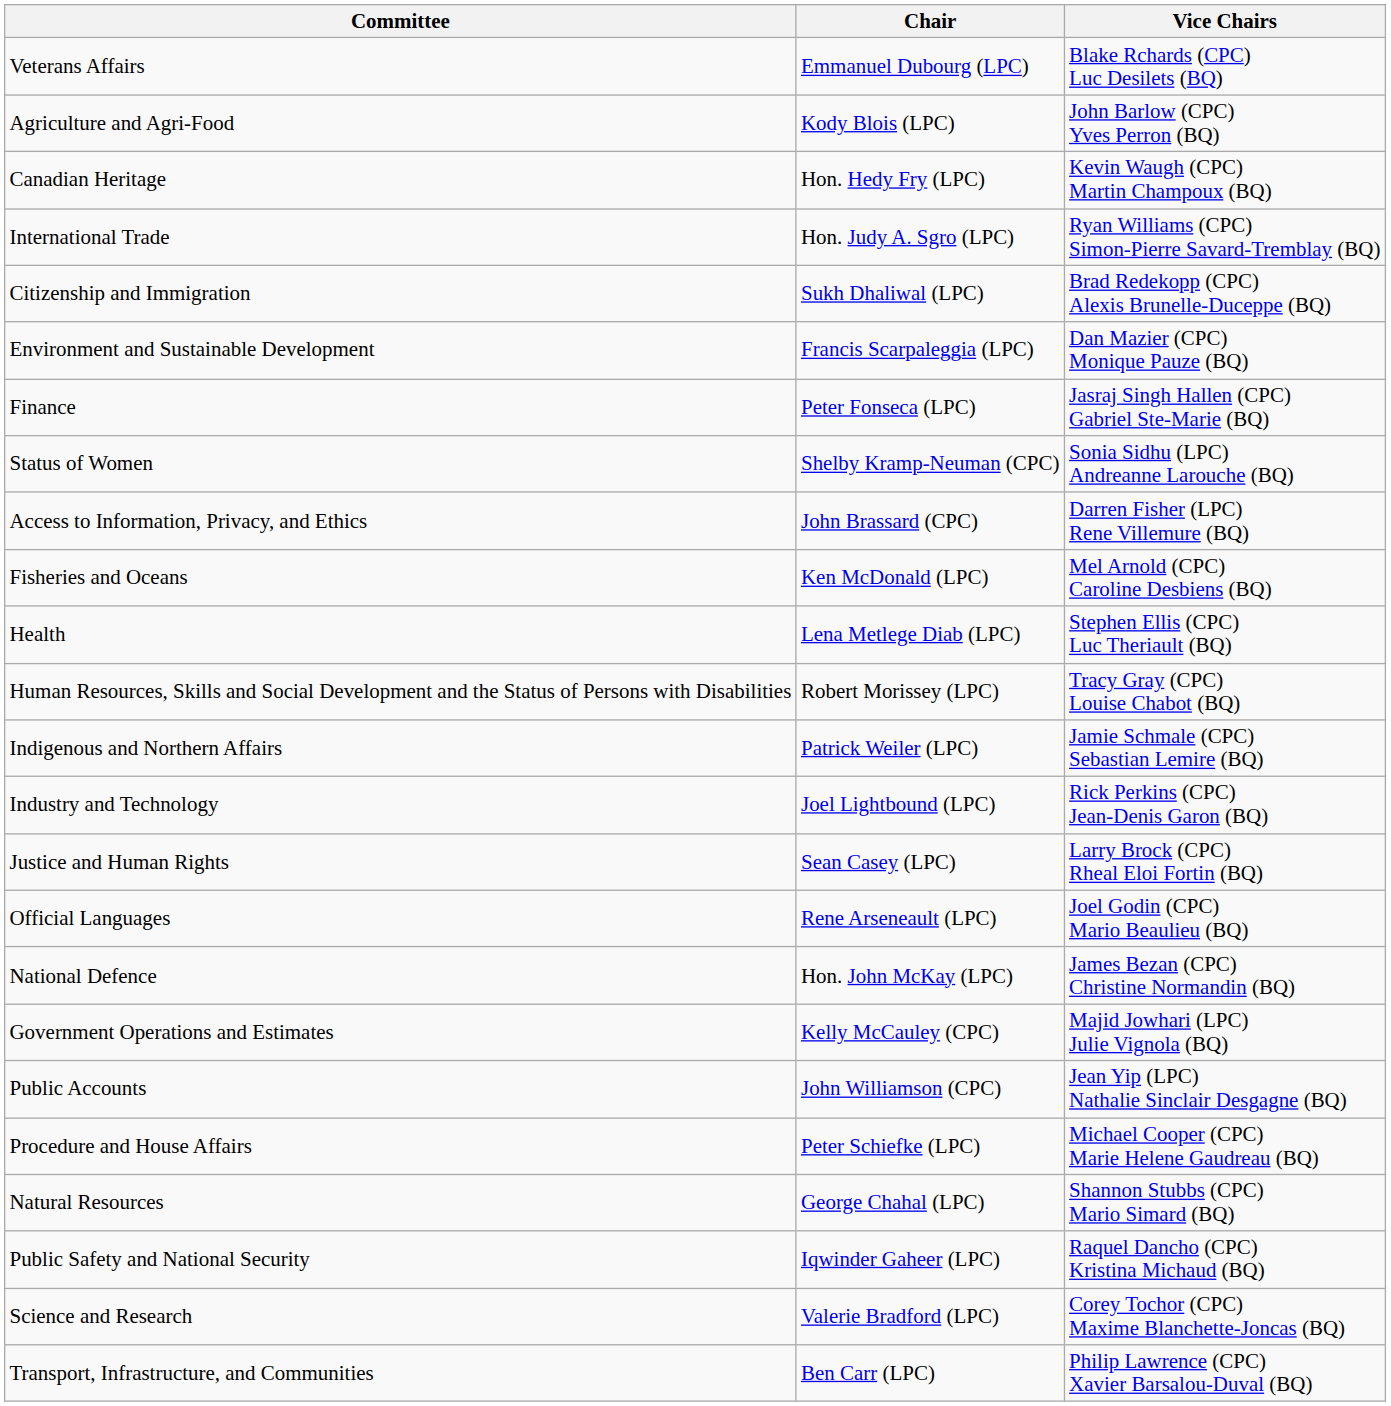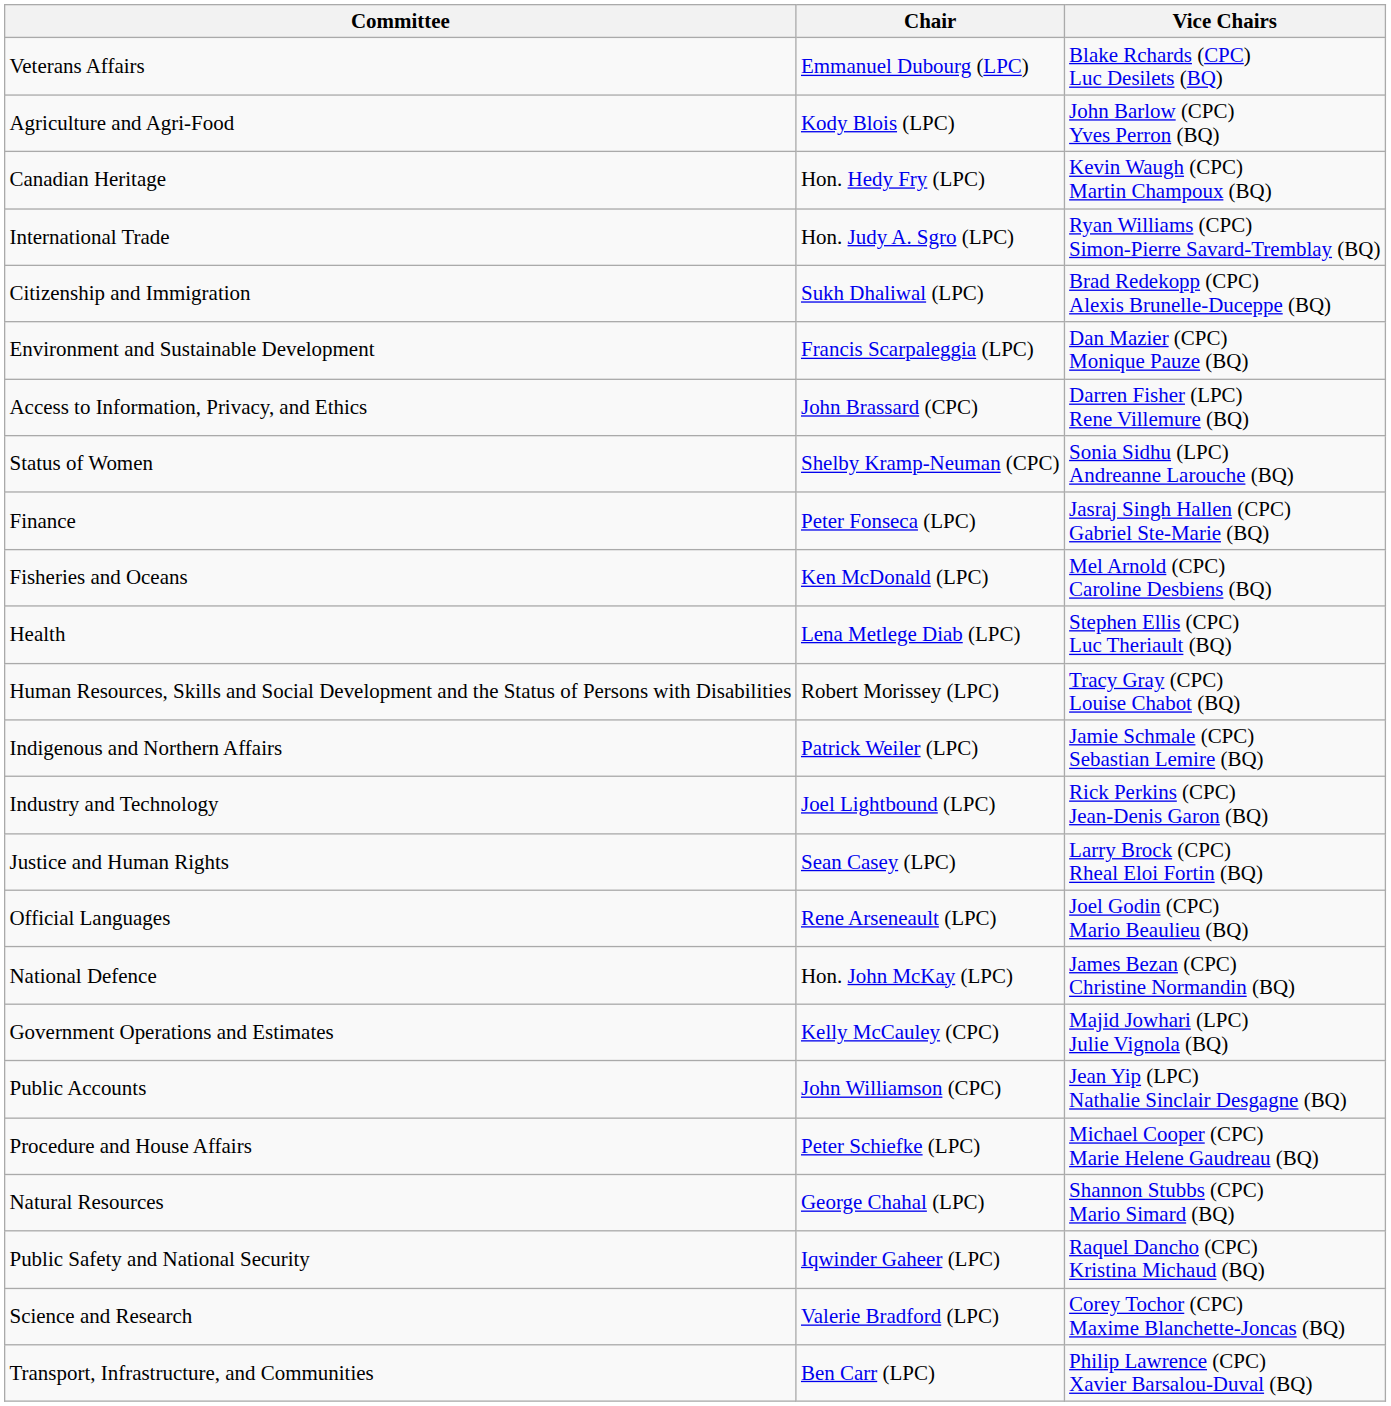 <table class="wikitable">
 <tr>
 <th>Committee</th>
 <th>Chair</th>
 <th>Vice Chairs</th>
 </tr>
 <tr>
 <td>Veterans Affairs</td>
 <td><a href='#'>Emmanuel Dubourg</a> (<a href='#'>LPC</a>)</td>
 <td><a href='#'>Blake Rchards</a> (<a href='#'>CPC</a>)<br><a href='#'>Luc Desilets</a> (<a href='#'>BQ</a>)</td>
 </tr>
 <tr>
 <td>Agriculture and Agri-Food</td>
 <td><a href='#'>Kody Blois</a> (LPC)</td>
 <td><a href='#'>John Barlow</a> (CPC)<br><a href='#'>Yves Perron</a> (BQ)</td>
 </tr>
 <tr>
 <td>Canadian Heritage</td>
 <td>Hon. <a href='#'>Hedy Fry</a> (LPC)</td>
 <td><a href='#'>Kevin Waugh</a> (CPC)<br><a href='#'>Martin Champoux</a> (BQ)</td>
 </tr>
 <tr>
 <td>International Trade</td>
 <td>Hon. <a href='#'>Judy A. Sgro</a> (LPC)</td>
 <td><a href='#'>Ryan Williams</a> (CPC)<br><a href='#'>Simon-Pierre Savard-Tremblay</a> (BQ)</td>
 </tr>
 <tr>
 <td>Citizenship and Immigration</td>
 <td><a href='#'>Sukh Dhaliwal</a> (LPC)</td>
 <td><a href='#'>Brad Redekopp</a> (CPC)<br><a href='#'>Alexis Brunelle-Duceppe</a> (BQ)</td>
 </tr>
 <tr>
 <td>Environment and Sustainable Development</td>
 <td><a href='#'>Francis Scarpaleggia</a> (LPC)</td>
 <td><a href='#'>Dan Mazier</a> (CPC)<br><a href='#'>Monique Pauze</a> (BQ)</td>
 </tr>
 <tr>
-<td>Finance</td>
-<td><a href='#'>Peter Fonseca</a> (LPC)</td>
-<td><a href='#'>Jasraj Singh Hallen</a> (CPC)<br><a href='#'>Gabriel Ste-Marie</a> (BQ)</td>
+<td>Access to Information, Privacy, and Ethics</td>
+<td><a href='#'>John Brassard</a> (CPC)</td>
+<td><a href='#'>Darren Fisher</a> (LPC)<br><a href='#'>Rene Villemure</a> (BQ)</td>
 </tr>
 <tr>
 <td>Status of Women</td>
 <td><a href='#'>Shelby Kramp-Neuman</a> (CPC)</td>
 <td><a href='#'>Sonia Sidhu</a> (LPC)<br><a href='#'>Andreanne Larouche</a> (BQ)</td>
 </tr>
 <tr>
-<td>Access to Information, Privacy, and Ethics</td>
-<td><a href='#'>John Brassard</a> (CPC)</td>
-<td><a href='#'>Darren Fisher</a> (LPC)<br><a href='#'>Rene Villemure</a> (BQ)</td>
+<td>Finance</td>
+<td><a href='#'>Peter Fonseca</a> (LPC)</td>
+<td><a href='#'>Jasraj Singh Hallen</a> (CPC)<br><a href='#'>Gabriel Ste-Marie</a> (BQ)</td>
 </tr>
 <tr>
 <td>Fisheries and Oceans</td>
 <td><a href='#'>Ken McDonald</a> (LPC)</td>
 <td><a href='#'>Mel Arnold</a> (CPC)<br><a href='#'>Caroline Desbiens</a> (BQ)</td>
 </tr>
 <tr>
 <td>Health</td>
 <td><a href='#'>Lena Metlege Diab</a> (LPC)</td>
 <td><a href='#'>Stephen Ellis</a> (CPC)<br><a href='#'>Luc Theriault</a> (BQ)</td>
 </tr>
 <tr>
 <td>Human Resources, Skills and Social Development and the Status of Persons with Disabilities</td>
 <td>Robert Morissey (LPC)</td>
 <td><a href='#'>Tracy Gray</a> (CPC)<br><a href='#'>Louise Chabot</a> (BQ)</td>
 </tr>
 <tr>
 <td>Indigenous and Northern Affairs</td>
 <td><a href='#'>Patrick Weiler</a> (LPC)</td>
 <td><a href='#'>Jamie Schmale</a> (CPC)<br><a href='#'>Sebastian Lemire</a> (BQ)</td>
 </tr>
 <tr>
 <td>Industry and Technology</td>
 <td><a href='#'>Joel Lightbound</a> (LPC)</td>
 <td><a href='#'>Rick Perkins</a> (CPC)<br><a href='#'>Jean-Denis Garon</a> (BQ)</td>
 </tr>
 <tr>
 <td>Justice and Human Rights</td>
 <td><a href='#'>Sean Casey</a> (LPC)</td>
 <td><a href='#'>Larry Brock</a> (CPC)<br><a href='#'>Rheal Eloi Fortin</a> (BQ)</td>
 </tr>
 <tr>
 <td>Official Languages</td>
 <td><a href='#'>Rene Arseneault</a> (LPC)</td>
 <td><a href='#'>Joel Godin</a> (CPC)<br><a href='#'>Mario Beaulieu</a> (BQ)</td>
 </tr>
 <tr>
 <td>National Defence</td>
 <td>Hon. <a href='#'>John McKay</a> (LPC)</td>
 <td><a href='#'>James Bezan</a> (CPC)<br><a href='#'>Christine Normandin</a> (BQ)</td>
 </tr>
 <tr>
 <td>Government Operations and Estimates</td>
 <td><a href='#'>Kelly McCauley</a> (CPC)</td>
 <td><a href='#'>Majid Jowhari</a> (LPC)<br><a href='#'>Julie Vignola</a> (BQ)</td>
 </tr>
 <tr>
 <td>Public Accounts</td>
 <td><a href='#'>John Williamson</a> (CPC)</td>
 <td><a href='#'>Jean Yip</a> (LPC)<br><a href='#'>Nathalie Sinclair Desgagne</a> (BQ)</td>
 </tr>
 <tr>
 <td>Procedure and House Affairs</td>
 <td><a href='#'>Peter Schiefke</a> (LPC)</td>
 <td><a href='#'>Michael Cooper</a> (CPC)<br><a href='#'>Marie Helene Gaudreau</a> (BQ)</td>
 </tr>
 <tr>
 <td>Natural Resources</td>
 <td><a href='#'>George Chahal</a> (LPC)</td>
 <td><a href='#'>Shannon Stubbs</a> (CPC)<br><a href='#'>Mario Simard</a> (BQ)</td>
 </tr>
 <tr>
 <td>Public Safety and National Security</td>
 <td><a href='#'>Iqwinder Gaheer</a> (LPC)</td>
 <td><a href='#'>Raquel Dancho</a> (CPC)<br><a href='#'>Kristina Michaud</a> (BQ)</td>
 </tr>
 <tr>
 <td>Science and Research</td>
 <td><a href='#'>Valerie Bradford</a> (LPC)</td>
 <td><a href='#'>Corey Tochor</a> (CPC)<br><a href='#'>Maxime Blanchette-Joncas</a> (BQ)</td>
 </tr>
 <tr>
 <td>Transport, Infrastructure, and Communities</td>
 <td><a href='#'>Ben Carr</a> (LPC)</td>
 <td><a href='#'>Philip Lawrence</a> (CPC)<br><a href='#'>Xavier Barsalou-Duval</a> (BQ)</td>
 </tr>
 </table>
